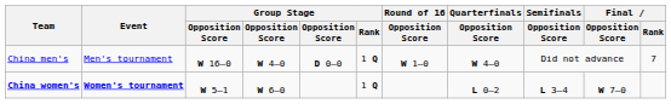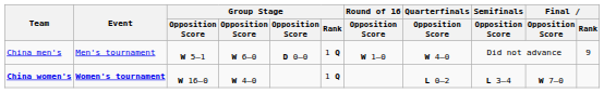 <table class=wikitable style=font-size:90%;text-align:center>
 <tr>
 <th rowspan=2>Team</th>
 <th rowspan=2>Event</th>
 <th colspan=4>Group Stage</th>
 <th>Round of 16</th>
 <th>Quarterfinals</th>
 <th>Semifinals</th>
 <th colspan=2>Final / </th>
 </tr>
 <tr style=font-size:95%>
 <th>Opposition<br>Score</th>
 <th>Opposition<br>Score</th>
 <th>Opposition<br>Score</th>
 <th>Rank</th>
 <th>Opposition<br>Score</th>
 <th>Opposition<br>Score</th>
 <th>Opposition<br>Score</th>
 <th>Opposition<br>Score</th>
 <th>Rank</th>
 </tr>
 <tr>
 <td align=left><a href='#'>China men's</a></td>
 <td align=left><a href='#'>Men's tournament</a></td>
-<td><br><strong>W</strong> 16–0</td>
-<td><br><strong>W</strong> 4–0</td>
+<td><br><strong>W</strong> 5–1</td>
+<td><br><strong>W</strong> 6–0</td>
 <td><br><strong>D</strong> 0–0</td>
 <td>1 <strong>Q</strong></td>
 <td><br><strong>W</strong> 1–0</td>
 <td><br><strong>W</strong> 4–0</td>
 <td colspan="2">Did not advance</td>
-<td>7</td>
+<td>9</td>
 </tr>
 <tr>
 <td align=left><strong><a href='#'>China women's</a></strong></td>
 <td align=left><strong><a href='#'>Women's tournament</a></strong></td>
-<td><br><strong>W</strong> 5–1</td>
-<td><br><strong>W</strong> 6–0</td>
+<td><br><strong>W</strong> 16–0</td>
+<td><br><strong>W</strong> 4–0</td>
 <td></td>
 <td>1 <strong>Q</strong></td>
 <td></td>
 <td><br><strong>L</strong> 0–2</td>
 <td><br><strong>L</strong> 3–4</td>
 <td><br><strong>W</strong> 7–0</td>
 <td></td>
 </tr>
 </table>
